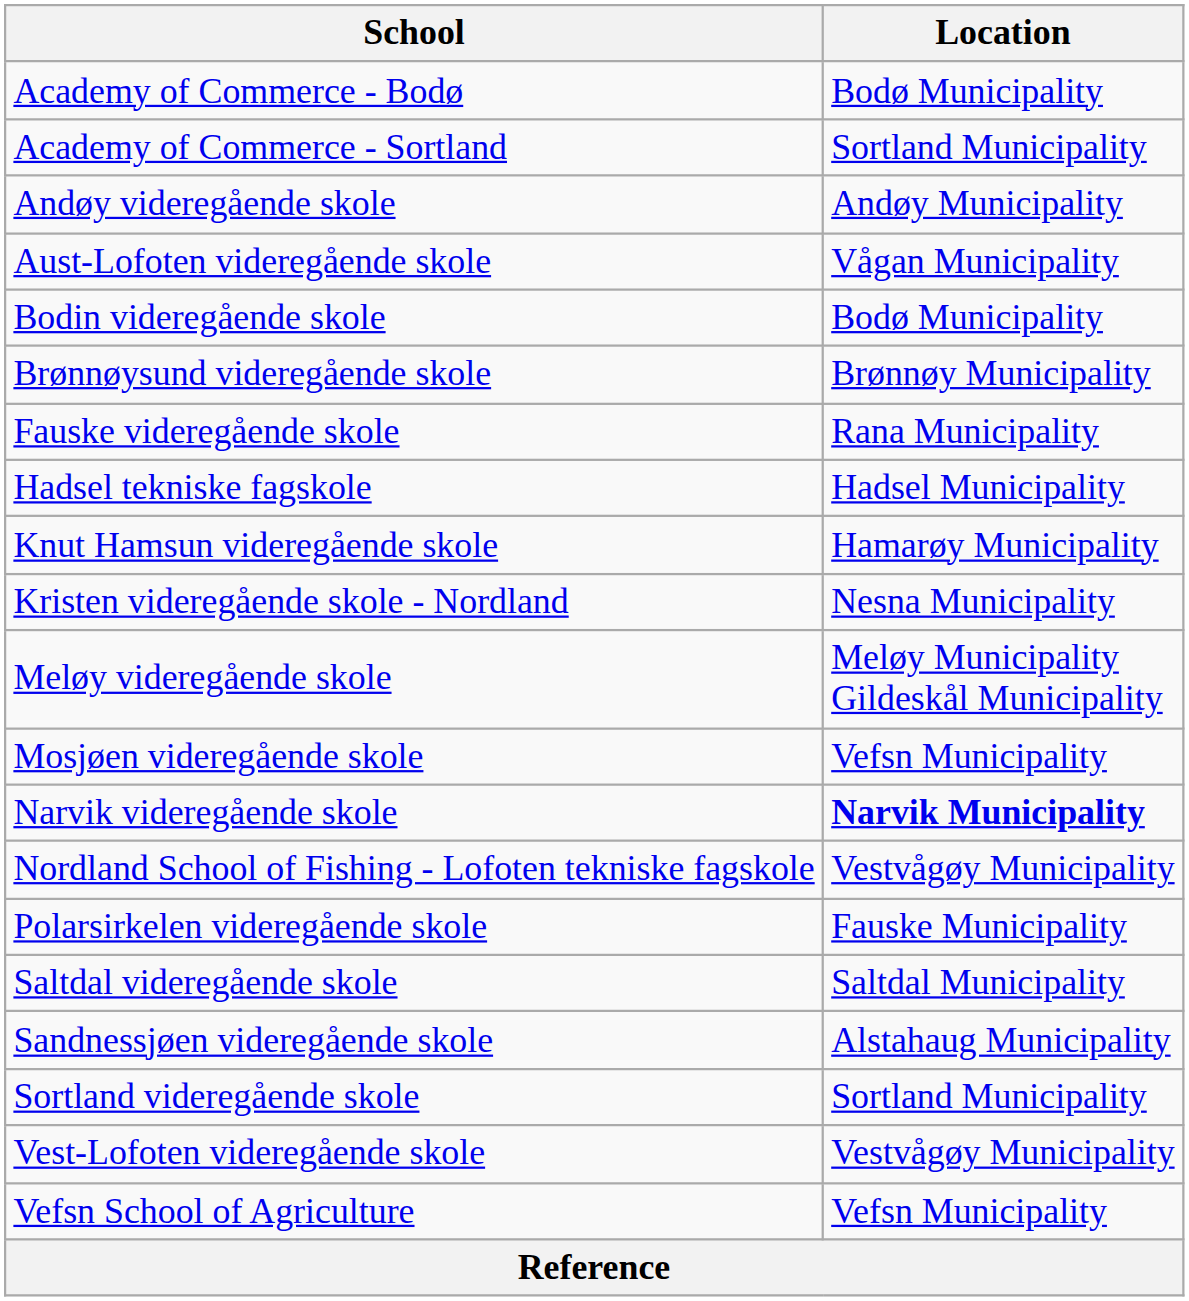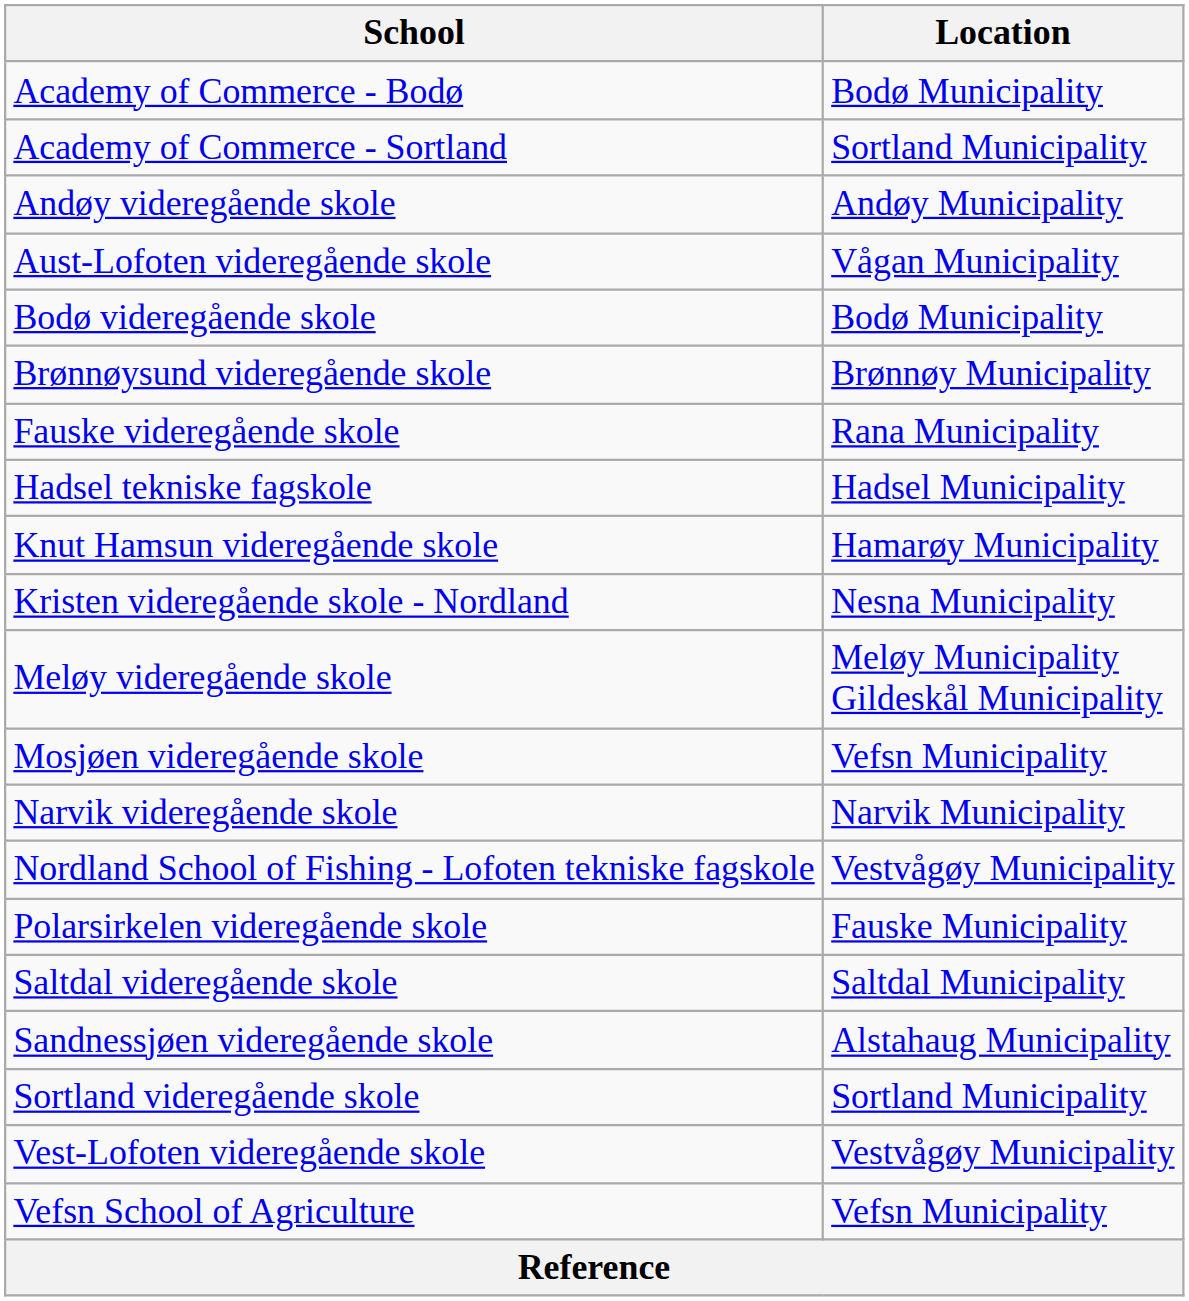 <table class="wikitable sortable">
 <tr>
 <th>School</th>
 <th>Location</th>
 </tr>
 <tr>
 <td><a href='#'>Academy of Commerce - Bodø</a></td>
 <td><a href='#'>Bodø Municipality</a></td>
 </tr>
 <tr>
 <td><a href='#'>Academy of Commerce - Sortland</a></td>
 <td><a href='#'>Sortland Municipality</a></td>
 </tr>
 <tr>
 <td><a href='#'>Andøy videregående skole</a></td>
 <td><a href='#'>Andøy Municipality</a></td>
 </tr>
 <tr>
 <td><a href='#'>Aust-Lofoten videregående skole</a></td>
 <td><a href='#'>Vågan Municipality</a></td>
 </tr>
 <tr>
-<td><a href='#'>Bodin videregående skole</a></td>
+<td><a href='#'>Bodø videregående skole</a></td>
 <td><a href='#'>Bodø Municipality</a></td>
 </tr>
 <tr>
 <td><a href='#'>Brønnøysund videregående skole</a></td>
 <td><a href='#'>Brønnøy Municipality</a></td>
 </tr>
 <tr>
 <td><a href='#'>Fauske videregående skole</a></td>
 <td><a href='#'>Rana Municipality</a></td>
 </tr>
 <tr>
 <td><a href='#'>Hadsel tekniske fagskole</a></td>
 <td><a href='#'>Hadsel Municipality</a></td>
 </tr>
 <tr>
 <td><a href='#'>Knut Hamsun videregående skole</a></td>
 <td><a href='#'>Hamarøy Municipality</a></td>
 </tr>
 <tr>
 <td><a href='#'>Kristen videregående skole - Nordland</a></td>
 <td><a href='#'>Nesna Municipality</a></td>
 </tr>
 <tr>
 <td><a href='#'>Meløy videregående skole</a></td>
 <td><a href='#'>Meløy Municipality</a><br><a href='#'>Gildeskål Municipality</a></td>
 </tr>
 <tr>
 <td><a href='#'>Mosjøen videregående skole</a></td>
 <td><a href='#'>Vefsn Municipality</a></td>
 </tr>
 <tr>
 <td><a href='#'>Narvik videregående skole</a></td>
-<td><strong><a href='#'>Narvik Municipality</a></strong></td>
+<td><a href='#'>Narvik Municipality</a></td>
 </tr>
 <tr>
 <td><a href='#'>Nordland School of Fishing - Lofoten tekniske fagskole</a></td>
 <td><a href='#'>Vestvågøy Municipality</a></td>
 </tr>
 <tr>
 <td><a href='#'>Polarsirkelen videregående skole</a></td>
 <td><a href='#'>Fauske Municipality</a></td>
 </tr>
 <tr>
 <td><a href='#'>Saltdal videregående skole</a></td>
 <td><a href='#'>Saltdal Municipality</a></td>
 </tr>
 <tr>
 <td><a href='#'>Sandnessjøen videregående skole</a></td>
 <td><a href='#'>Alstahaug Municipality</a></td>
 </tr>
 <tr>
 <td><a href='#'>Sortland videregående skole</a></td>
 <td><a href='#'>Sortland Municipality</a></td>
 </tr>
 <tr>
 <td><a href='#'>Vest-Lofoten videregående skole</a></td>
 <td><a href='#'>Vestvågøy Municipality</a></td>
 </tr>
 <tr>
 <td><a href='#'>Vefsn School of Agriculture</a></td>
 <td><a href='#'>Vefsn Municipality</a></td>
 </tr>
 <tr>
 <th colspan="2">Reference</th>
 </tr>
 </table>
